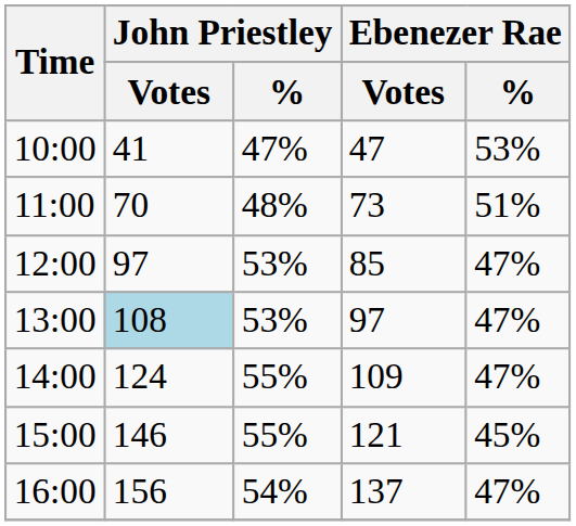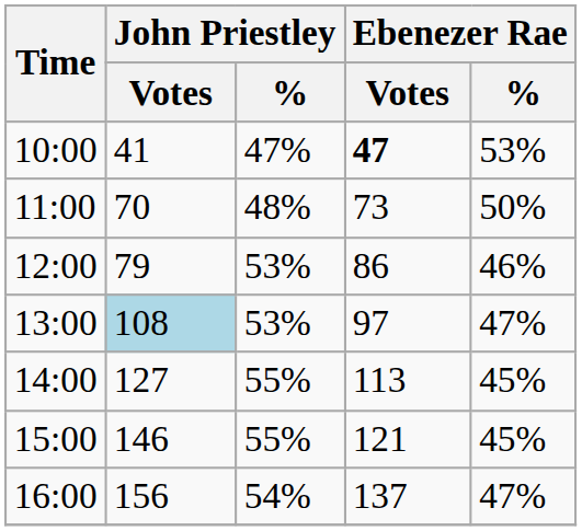 <table class="wikitable">
 <tr>
 <th rowspan="2">Time</th>
 <th colspan="2">John Priestley</th>
 <th colspan="2">Ebenezer Rae</th>
 </tr>
 <tr>
 <th>Votes</th>
 <th>%</th>
 <th>Votes</th>
 <th>%</th>
 </tr>
 <tr>
 <td>10:00</td>
 <td>41</td>
 <td>47%</td>
-<td>47</td>
+<td><strong>47</strong></td>
 <td>53%</td>
 </tr>
 <tr>
 <td>11:00</td>
 <td>70</td>
 <td>48%</td>
 <td>73</td>
-<td>51%</td>
+<td>50%</td>
 </tr>
 <tr>
 <td>12:00</td>
-<td>97</td>
+<td>79</td>
 <td>53%</td>
-<td>85</td>
-<td>47%</td>
+<td>86</td>
+<td>46%</td>
 </tr>
 <tr>
 <td>13:00</td>
 <td style="background: lightblue;">108</td>
 <td>53%</td>
 <td>97</td>
 <td>47%</td>
 </tr>
 <tr>
 <td>14:00</td>
-<td>124</td>
+<td>127</td>
 <td>55%</td>
-<td>109</td>
-<td>47%</td>
+<td>113</td>
+<td>45%</td>
 </tr>
 <tr>
 <td>15:00</td>
 <td>146</td>
 <td>55%</td>
 <td>121</td>
 <td>45%</td>
 </tr>
 <tr>
 <td>16:00</td>
 <td>156</td>
 <td>54%</td>
 <td>137</td>
 <td>47%</td>
 </tr>
 <tr>
 </tr>
 </table>
